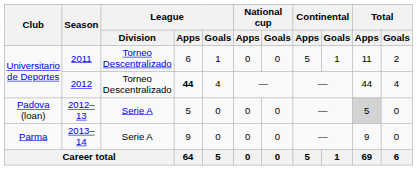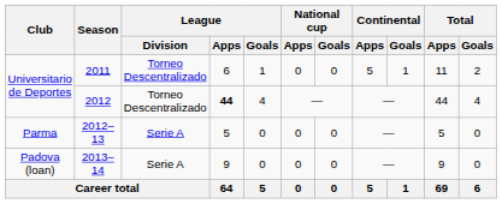 <table class="wikitable" style="text-align:center">
 <tr>
 <th rowspan="2">Club</th>
 <th rowspan="2">Season</th>
 <th colspan="3">League</th>
 <th colspan="2">National cup</th>
 <th colspan="2">Continental</th>
 <th colspan="2">Total</th>
 </tr>
 <tr>
 <th>Division</th>
 <th>Apps</th>
 <th>Goals</th>
 <th>Apps</th>
 <th>Goals</th>
 <th>Apps</th>
 <th>Goals</th>
 <th>Apps</th>
 <th>Goals</th>
 </tr>
 <tr>
 <td rowspan="2"><a href='#'>Universitario de Deportes</a></td>
 <td><a href='#'>2011</a></td>
 <td><a href='#'>Torneo Descentralizado</a></td>
 <td>6</td>
 <td>1</td>
 <td>0</td>
 <td>0</td>
 <td>5</td>
 <td>1</td>
 <td>11</td>
 <td>2</td>
 </tr>
 <tr>
 <td><a href='#'>2012</a></td>
 <td>Torneo Descentralizado</td>
 <td><strong>44</strong></td>
 <td>4</td>
 <td colspan="2">—</td>
 <td colspan="2">—</td>
 <td>44</td>
 <td>4</td>
 </tr>
 <tr>
-<td><a href='#'>Padova</a> (loan)</td>
+<td><a href='#'>Parma</a></td>
 <td><a href='#'>2012–13</a></td>
 <td><a href='#'>Serie A</a></td>
 <td>5</td>
 <td>0</td>
 <td>0</td>
 <td>0</td>
 <td colspan="2">—</td>
-<td style="background: lightgrey;">5</td>
+<td>5</td>
 <td>0</td>
 </tr>
 <tr>
-<td><a href='#'>Parma</a></td>
+<td><a href='#'>Padova</a> (loan)</td>
 <td><a href='#'>2013–14</a></td>
 <td>Serie A</td>
 <td>9</td>
 <td>0</td>
 <td>0</td>
 <td>0</td>
 <td colspan="2">—</td>
 <td>9</td>
 <td>0</td>
 </tr>
 <tr>
 <th colspan="3">Career total</th>
 <th>64</th>
 <th>5</th>
 <th>0</th>
 <th>0</th>
 <th>5</th>
 <th>1</th>
 <th>69</th>
 <th>6</th>
 </tr>
 </table>
